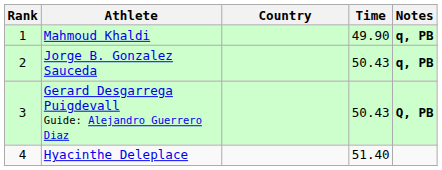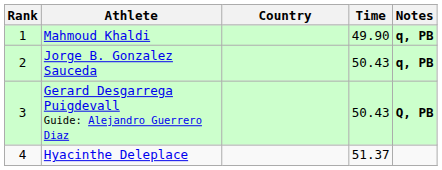 <table class="wikitable sortable" style="text-align:center">
 <tr>
 <th>Rank</th>
 <th style="width:180px">Athlete</th>
 <th style="width:125px">Country</th>
 <th>Time</th>
 <th>Notes</th>
 </tr>
 <tr style="background:#cfc;">
 <td>1</td>
 <td style="text-align:left;"><a href='#'>Mahmoud Khaldi</a></td>
 <td style="text-align:left;"></td>
 <td>49.90</td>
 <td><strong>q, PB</strong></td>
 </tr>
 <tr style="background:#cfc;">
 <td>2</td>
 <td style="text-align:left;"><a href='#'>Jorge B. Gonzalez Sauceda</a></td>
 <td style="text-align:left;"></td>
 <td>50.43</td>
 <td><strong>q, PB</strong></td>
 </tr>
 <tr style="background:#cfc;">
 <td>3</td>
 <td style="text-align:left;"><a href='#'>Gerard Desgarrega Puigdevall</a><br><small>Guide: <a href='#'>Alejandro Guerrero Diaz</a></small></td>
 <td style="text-align:left;"></td>
 <td>50.43</td>
 <td><strong>Q, PB</strong></td>
 </tr>
 <tr>
 <td>4</td>
 <td style="text-align:left;"><a href='#'>Hyacinthe Deleplace</a></td>
 <td style="text-align:left;"></td>
-<td>51.40</td>
+<td>51.37</td>
 <td></td>
 </tr>
 </table>
